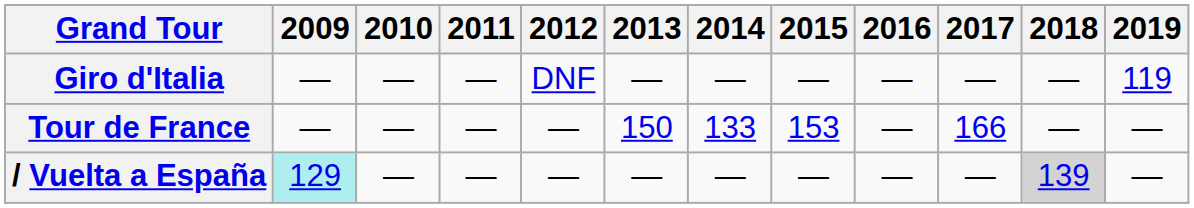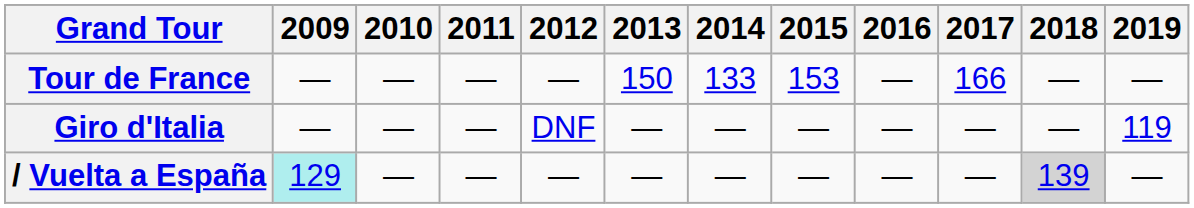 <table class="wikitable plainrowheaders">
 <tr>
 <th scope="col"><a href='#'>Grand Tour</a></th>
 <th scope="col">2009</th>
 <th scope="col">2010</th>
 <th scope="col">2011</th>
 <th scope="col">2012</th>
 <th scope="col">2013</th>
 <th scope="col">2014</th>
 <th scope="col">2015</th>
 <th scope="col">2016</th>
 <th scope="col">2017</th>
 <th scope="col">2018</th>
 <th scope="col">2019</th>
 </tr>
 <tr style="text-align:center;">
+<th scope="row"> <a href='#'>Tour de France</a></th>
+<td>—</td>
+<td>—</td>
+<td>—</td>
+<td>—</td>
+<td><a href='#'>150</a></td>
+<td><a href='#'>133</a></td>
+<td><a href='#'>153</a></td>
+<td>—</td>
+<td><a href='#'>166</a></td>
+<td>—</td>
+<td>—</td>
+</tr>
+<tr style="text-align:center;">
 <th scope="row"> <a href='#'>Giro d'Italia</a></th>
 <td>—</td>
 <td>—</td>
 <td>—</td>
 <td><a href='#'>DNF</a></td>
 <td>—</td>
 <td>—</td>
 <td>—</td>
 <td>—</td>
 <td>—</td>
 <td>—</td>
 <td><a href='#'>119</a></td>
-</tr>
-<tr style="text-align:center;">
-<th scope="row"> <a href='#'>Tour de France</a></th>
-<td>—</td>
-<td>—</td>
-<td>—</td>
-<td>—</td>
-<td><a href='#'>150</a></td>
-<td><a href='#'>133</a></td>
-<td><a href='#'>153</a></td>
-<td>—</td>
-<td><a href='#'>166</a></td>
-<td>—</td>
-<td>—</td>
 </tr>
 <tr style="text-align:center;">
 <th scope="row">/ <a href='#'>Vuelta a España</a></th>
 <td style="background: paleturquoise;"><a href='#'>129</a></td>
 <td>—</td>
 <td>—</td>
 <td>—</td>
 <td>—</td>
 <td>—</td>
 <td>—</td>
 <td>—</td>
 <td>—</td>
 <td style="background: lightgrey;"><a href='#'>139</a></td>
 <td>—</td>
 </tr>
 </table>
